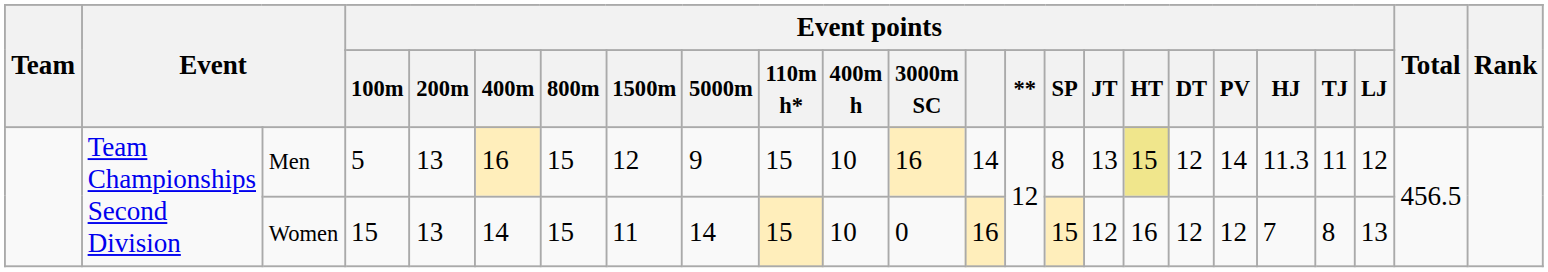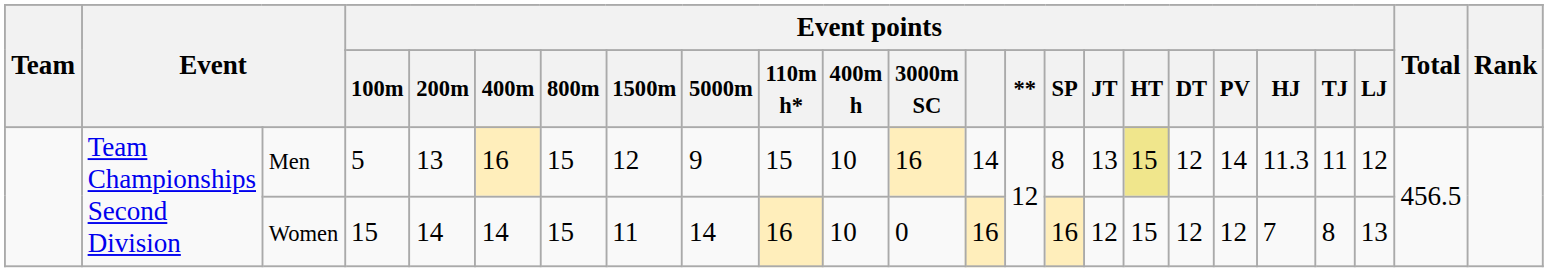 <table class="wikitable" style="text-align:left; font-size:90%">
 <tr>
 <th rowspan="2">Team</th>
 <th colspan="2" rowspan="2">Event</th>
 <th colspan="19">Event points</th>
 <th rowspan="2">Total</th>
 <th rowspan="2">Rank</th>
 </tr>
 <tr>
 <th><small>100m</small></th>
 <th><small>200m</small></th>
 <th><small>400m</small></th>
 <th><small>800m</small></th>
 <th><small>1500m</small></th>
 <th><small>5000m</small></th>
 <th><small>110m h*</small></th>
 <th><small>400m h</small></th>
 <th><small>3000m SC</small></th>
 <th><small></small></th>
 <th><small>**</small></th>
 <th><small>SP</small></th>
 <th><small>JT</small></th>
 <th><small>HT</small></th>
 <th><small>DT</small></th>
 <th><small>PV</small></th>
 <th><small>HJ</small></th>
 <th><small>TJ</small></th>
 <th><small>LJ</small></th>
 </tr>
 <tr>
 <td rowspan="2"></td>
 <td rowspan="2"><a href='#'>Team Championships Second Division</a></td>
 <td><small>Men</small></td>
 <td>5</td>
 <td>13</td>
 <td bgcolor=#ffeebb>16</td>
 <td>15</td>
 <td>12</td>
 <td>9</td>
 <td>15</td>
 <td>10</td>
 <td bgcolor=#ffeebb>16</td>
 <td>14</td>
 <td rowspan="2">12</td>
 <td>8</td>
 <td>13</td>
 <td style="background: khaki;">15</td>
 <td>12</td>
 <td>14</td>
 <td>11.3</td>
 <td>11</td>
 <td>12</td>
 <td rowspan="2">456.5</td>
 <td rowspan="2"></td>
 </tr>
 <tr>
 <td><small>Women</small></td>
 <td>15</td>
-<td>13</td>
+<td>14</td>
 <td>14</td>
 <td>15</td>
 <td>11</td>
 <td>14</td>
-<td bgcolor=#ffeebb>15</td>
+<td bgcolor=#ffeebb>16</td>
 <td>10</td>
 <td>0</td>
 <td bgcolor=#ffeebb>16</td>
-<td bgcolor=#ffeebb>15</td>
+<td bgcolor=#ffeebb>16</td>
 <td>12</td>
-<td>16</td>
+<td>15</td>
 <td>12</td>
 <td>12</td>
 <td>7</td>
 <td>8</td>
 <td>13</td>
 </tr>
 </table>
